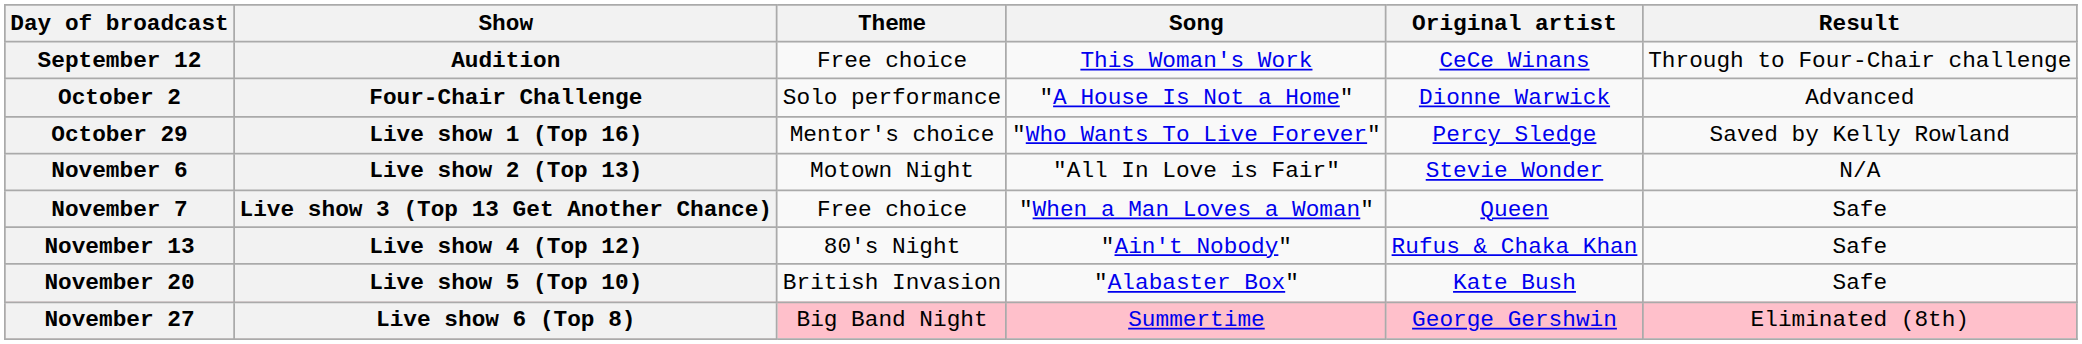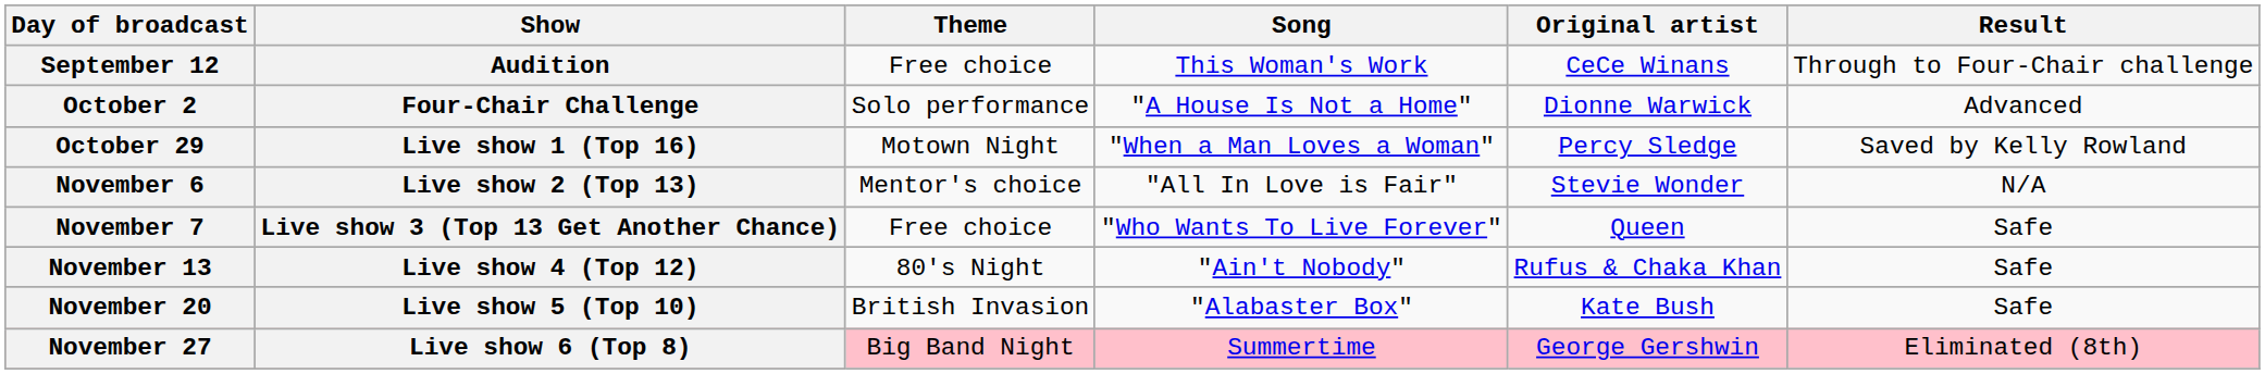 <table class="wikitable" style="text-align:center;">
 <tr>
 <th scope="col">Day of broadcast</th>
 <th scope="col">Show</th>
 <th scope="col">Theme</th>
 <th scope="col">Song</th>
 <th scope="col">Original artist</th>
 <th scope="col">Result</th>
 </tr>
 <tr>
 <th scope="row">September 12</th>
 <th scope="row">Audition</th>
 <td>Free choice</td>
 <td><a href='#'>This Woman's Work</a></td>
 <td><a href='#'>CeCe Winans</a></td>
 <td>Through to Four-Chair challenge<br></td>
 </tr>
 <tr>
 <th scope="row">October 2</th>
 <th scope="row">Four-Chair Challenge</th>
 <td>Solo performance</td>
 <td>"<a href='#'>A House Is Not a Home</a>"</td>
 <td><a href='#'>Dionne Warwick</a></td>
 <td>Advanced</td>
 </tr>
 <tr>
 <th scope="row">October 29</th>
 <th scope="row">Live show 1 (Top 16)</th>
-<td>Mentor's choice</td>
-<td>"<a href='#'>Who Wants To Live Forever</a>"</td>
+<td>Motown Night</td>
+<td>"<a href='#'>When a Man Loves a Woman</a>"</td>
 <td><a href='#'>Percy Sledge</a></td>
 <td>Saved by Kelly Rowland</td>
 </tr>
 <tr>
 <th scope="row">November 6</th>
 <th scope="row">Live show 2 (Top 13)</th>
-<td>Motown Night</td>
+<td>Mentor's choice</td>
 <td>"All In Love is Fair"</td>
 <td><a href='#'>Stevie Wonder</a></td>
 <td>N/A</td>
 </tr>
 <tr>
 <th scope="row">November 7</th>
 <th scope="row">Live show 3 (Top 13 Get Another Chance)</th>
 <td>Free choice</td>
-<td>"<a href='#'>When a Man Loves a Woman</a>"</td>
+<td>"<a href='#'>Who Wants To Live Forever</a>"</td>
 <td><a href='#'>Queen</a></td>
 <td>Safe</td>
 </tr>
 <tr>
 <th scope="row">November 13</th>
 <th scope="row">Live show 4 (Top 12)</th>
 <td>80's Night</td>
 <td>"<a href='#'>Ain't Nobody</a>"</td>
 <td><a href='#'>Rufus & Chaka Khan</a></td>
 <td>Safe</td>
 </tr>
 <tr>
 <th scope="row">November 20</th>
 <th scope="row">Live show 5 (Top 10)</th>
 <td>British Invasion</td>
 <td>"<a href='#'>Alabaster Box</a>"</td>
 <td><a href='#'>Kate Bush</a></td>
 <td>Safe</td>
 </tr>
 <tr style="background:pink;">
 <th scope="row">November 27</th>
 <th scope="row">Live show 6 (Top 8)</th>
 <td>Big Band Night</td>
 <td><a href='#'>Summertime</a></td>
 <td><a href='#'>George Gershwin</a></td>
 <td>Eliminated (8th)</td>
 </tr>
 </table>
